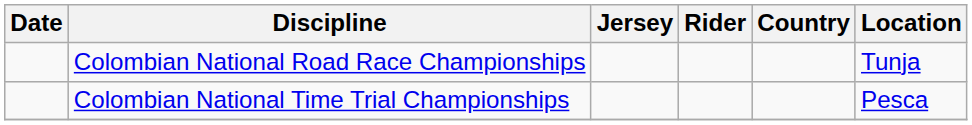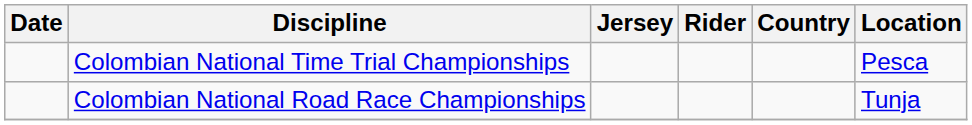 <table class="wikitable">
 <tr>
 <th>Date</th>
 <th>Discipline</th>
 <th>Jersey</th>
 <th>Rider</th>
 <th>Country</th>
 <th>Location</th>
 </tr>
 <tr>
 <td></td>
+<td><a href='#'>Colombian National Time Trial Championships</a></td>
+<td></td>
+<td></td>
+<td></td>
+<td><a href='#'>Pesca</a></td>
+</tr>
+<tr>
+<td></td>
 <td><a href='#'>Colombian National Road Race Championships</a></td>
 <td></td>
 <td></td>
 <td></td>
 <td><a href='#'>Tunja</a></td>
 </tr>
 <tr>
-<td></td>
-<td><a href='#'>Colombian National Time Trial Championships</a></td>
-<td></td>
-<td></td>
-<td></td>
-<td><a href='#'>Pesca</a></td>
-</tr>
-<tr>
 </tr>
 </table>
